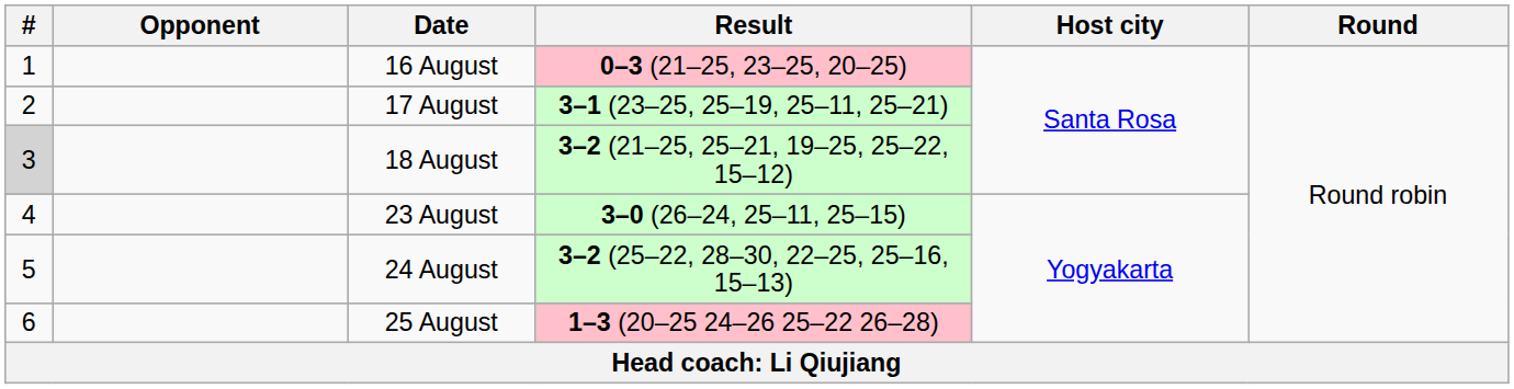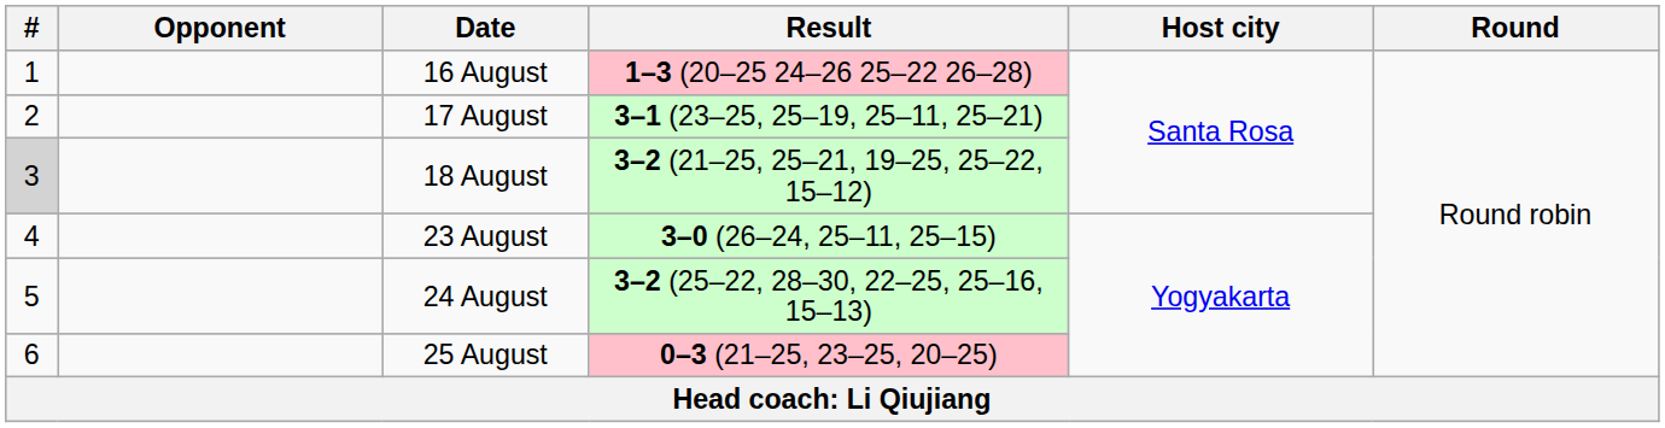 <table class="wikitable" style="text-align: center;font-size:90%;">
 <tr>
 <th width=20>#</th>
 <th width=160>Opponent</th>
 <th width=100>Date</th>
 <th width=240>Result</th>
 <th width=150>Host city</th>
 <th width=140>Round</th>
 </tr>
 <tr>
 <td>1</td>
 <td align=left></td>
 <td>16 August</td>
-<td bgcolor=pink><strong>0–3</strong> (21–25, 23–25, 20–25)</td>
+<td bgcolor=pink><strong>1–3</strong> (20–25	24–26	25–22	26–28)</td>
 <td rowspan=3> <a href='#'>Santa Rosa</a></td>
 <td rowspan=6>Round robin</td>
 </tr>
 <tr>
 <td>2</td>
 <td align=left></td>
 <td>17 August</td>
 <td bgcolor=ccffcc><strong>3–1</strong> (23–25, 25–19, 25–11, 25–21)</td>
 </tr>
 <tr>
 <td style="background: lightgrey;">3</td>
 <td align=left></td>
 <td>18 August</td>
 <td bgcolor=ccffcc><strong>3–2</strong> (21–25, 25–21, 19–25, 25–22, 15–12)</td>
 </tr>
 <tr>
 <td>4</td>
 <td align=left></td>
 <td>23 August</td>
 <td bgcolor=ccffcc><strong>3–0</strong> (26–24, 25–11, 25–15)</td>
 <td rowspan=3> <a href='#'>Yogyakarta</a></td>
 </tr>
 <tr>
 <td>5</td>
 <td align=left></td>
 <td>24 August</td>
 <td bgcolor=ccffcc><strong>3–2</strong> (25–22, 28–30, 22–25, 25–16, 15–13)</td>
 </tr>
 <tr>
 <td>6</td>
 <td align=left></td>
 <td>25 August</td>
-<td bgcolor=pink><strong>1–3</strong> (20–25	24–26	25–22	26–28)</td>
+<td bgcolor=pink><strong>0–3</strong> (21–25, 23–25, 20–25)</td>
 </tr>
 <tr>
 <th colspan=6>Head coach:  Li Qiujiang</th>
 </tr>
 </table>
